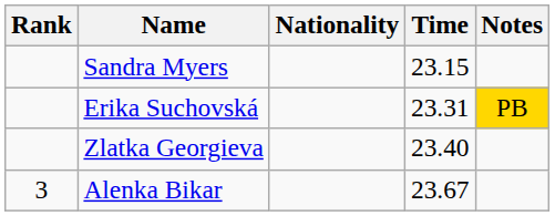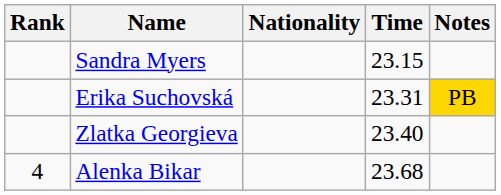 <table class="wikitable sortable" style="text-align:center">
 <tr>
 <th>Rank</th>
 <th>Name</th>
 <th>Nationality</th>
 <th>Time</th>
 <th>Notes</th>
 </tr>
 <tr>
 <td></td>
 <td align="left"><a href='#'>Sandra Myers</a></td>
 <td align=left></td>
 <td>23.15</td>
 <td></td>
 </tr>
 <tr>
 <td></td>
 <td align="left"><a href='#'>Erika Suchovská</a></td>
 <td align=left></td>
 <td>23.31</td>
 <td style="background: gold;">PB</td>
 </tr>
 <tr>
 <td></td>
 <td align="left"><a href='#'>Zlatka Georgieva</a></td>
 <td align=left></td>
 <td>23.40</td>
 <td></td>
 </tr>
 <tr>
-<td>3</td>
+<td>4</td>
 <td align="left"><a href='#'>Alenka Bikar</a></td>
 <td align=left></td>
-<td>23.67</td>
+<td>23.68</td>
 <td></td>
 </tr>
 </table>
